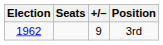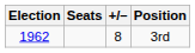 <table class=wikitable style=text-align:center>
 <tr>
 <th>Election</th>
 <th>Seats</th>
 <th>+/–</th>
 <th>Position</th>
 </tr>
 <tr>
 <td><a href='#'>1962</a></td>
 <td></td>
-<td> 9</td>
+<td> 8</td>
 <td> 3rd</td>
 </tr>
 </table>
